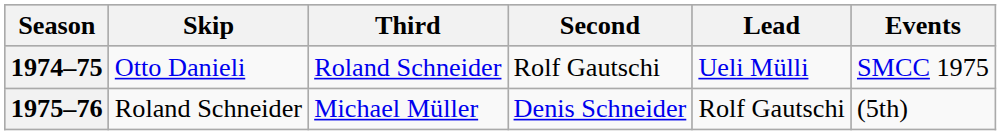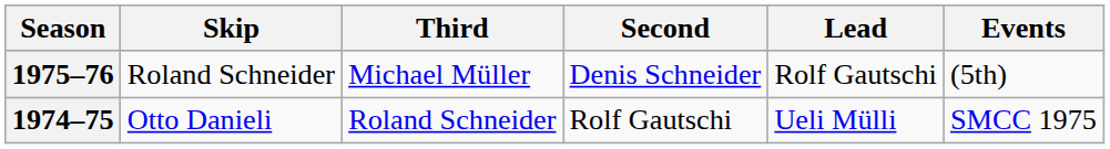 <table class="wikitable">
 <tr>
 <th scope="col">Season</th>
 <th scope="col">Skip</th>
 <th scope="col">Third</th>
 <th scope="col">Second</th>
 <th scope="col">Lead</th>
 <th scope="col">Events</th>
 </tr>
 <tr>
+<th scope="row">1975–76</th>
+<td>Roland Schneider</td>
+<td><a href='#'>Michael Müller</a></td>
+<td><a href='#'>Denis Schneider</a></td>
+<td>Rolf Gautschi</td>
+<td> (5th)</td>
+</tr>
+<tr>
 <th scope="row">1974–75</th>
 <td><a href='#'>Otto Danieli</a></td>
 <td><a href='#'>Roland Schneider</a></td>
 <td>Rolf Gautschi</td>
 <td><a href='#'>Ueli Mülli</a></td>
 <td><a href='#'>SMCC</a> 1975 <br> </td>
 </tr>
-<tr>
-<th scope="row">1975–76</th>
-<td>Roland Schneider</td>
-<td><a href='#'>Michael Müller</a></td>
-<td><a href='#'>Denis Schneider</a></td>
-<td>Rolf Gautschi</td>
-<td> (5th)</td>
-</tr>
 </table>
